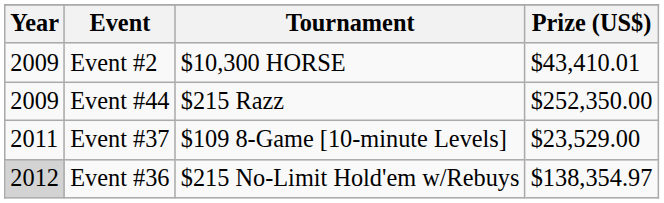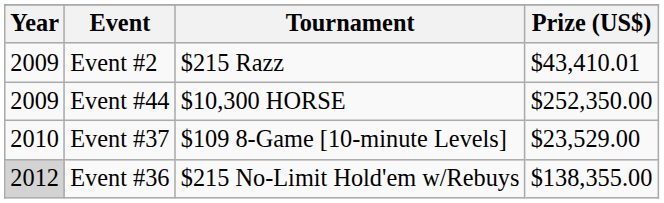 <table class="wikitable" border="1">
 <tr>
 </tr>
 <tr>
 <th>Year</th>
 <th>Event</th>
 <th>Tournament</th>
 <th>Prize (US$)</th>
 </tr>
 <tr>
 <td>2009</td>
 <td>Event #2</td>
-<td>$10,300 HORSE</td>
+<td>$215 Razz</td>
 <td>$43,410.01</td>
 </tr>
 <tr>
 <td>2009</td>
 <td>Event #44</td>
-<td>$215 Razz</td>
+<td>$10,300 HORSE</td>
 <td>$252,350.00</td>
 </tr>
 <tr>
-<td>2011</td>
+<td>2010</td>
 <td>Event #37</td>
 <td>$109 8-Game [10-minute Levels]</td>
 <td>$23,529.00</td>
 </tr>
 <tr>
 <td style="background: lightgrey;">2012</td>
 <td>Event #36</td>
 <td>$215 No-Limit Hold'em w/Rebuys</td>
-<td>$138,354.97</td>
+<td>$138,355.00</td>
 </tr>
 </table>
